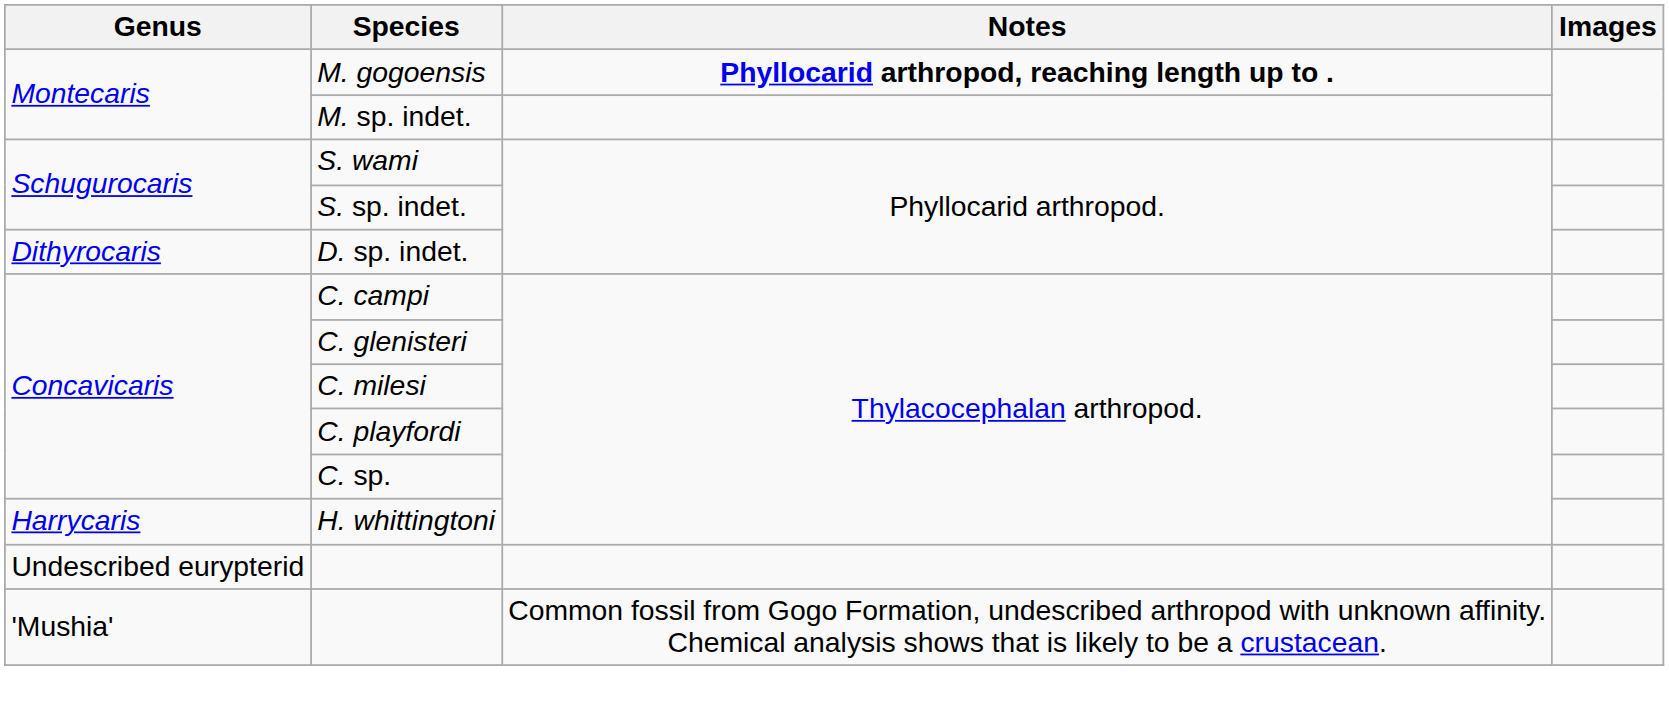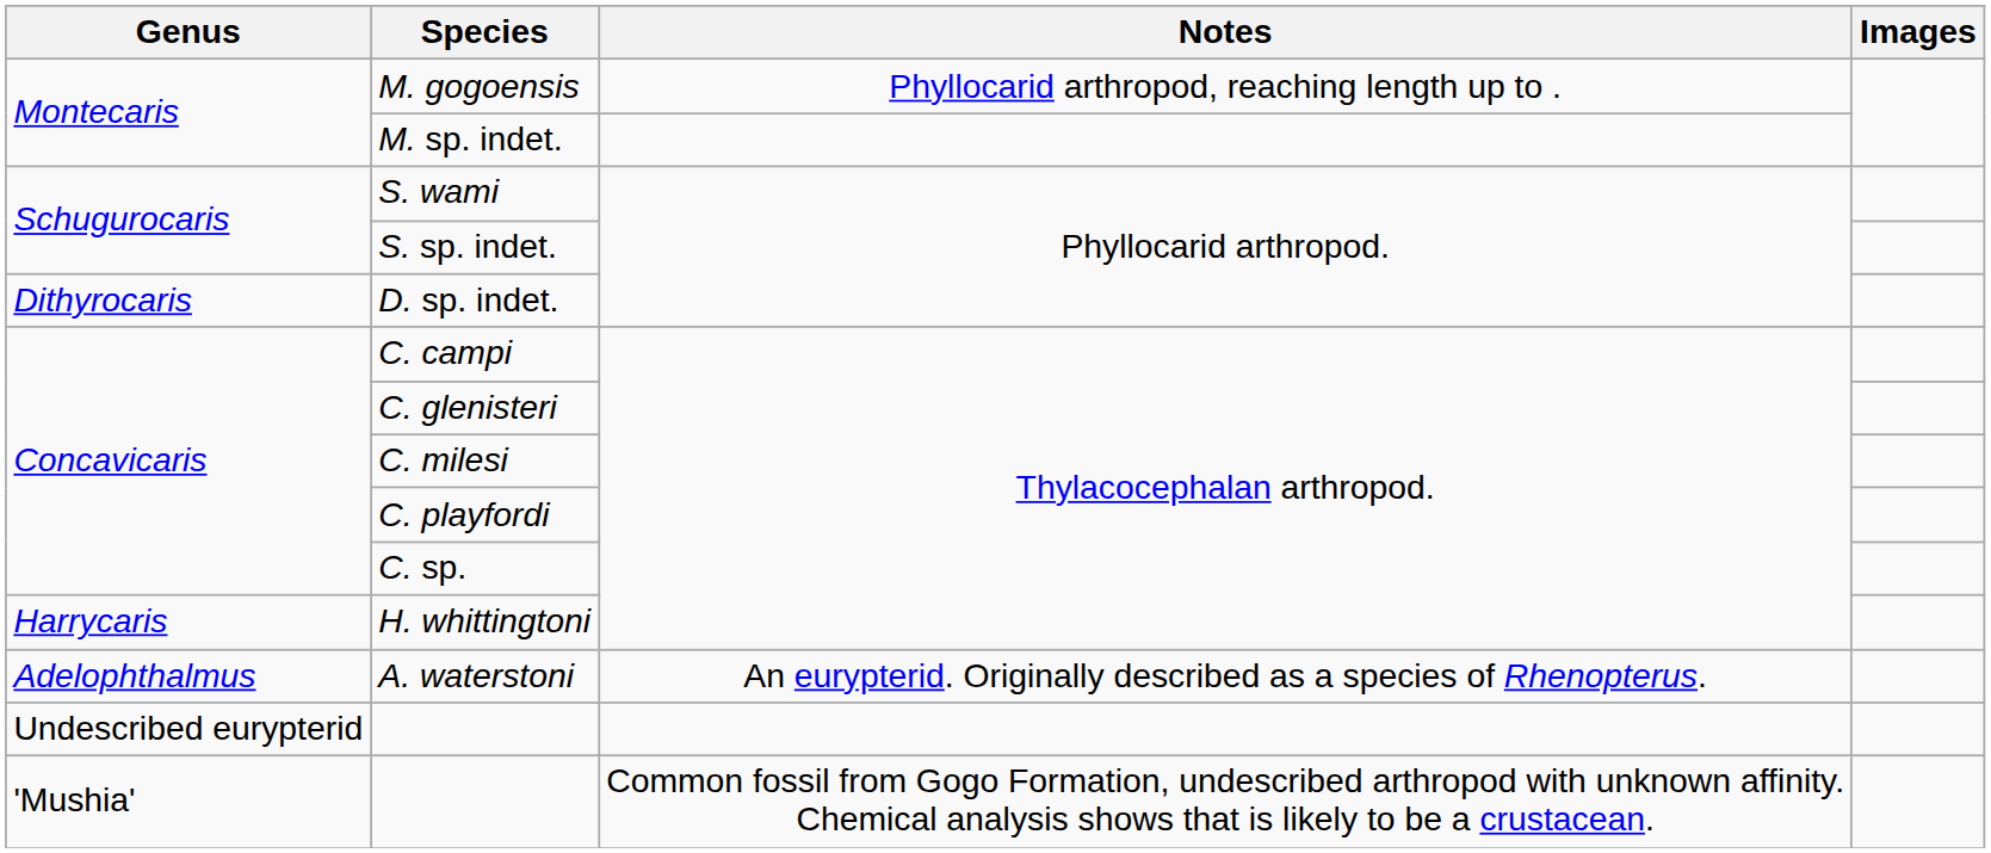 <table class="wikitable sortable">
 <tr>
 <th>Genus</th>
 <th>Species</th>
 <th>Notes</th>
 <th>Images</th>
 </tr>
 <tr>
 <td rowspan="2"><em><a href='#'>Montecaris</a></em></td>
 <td><em>M. gogoensis</em></td>
-<td align="center"><strong><a href='#'>Phyllocarid</a> arthropod, reaching length up to .</strong></td>
+<td align="center"><a href='#'>Phyllocarid</a> arthropod, reaching length up to .</td>
 <td rowspan="2"></td>
 </tr>
 <tr>
 <td><em>M. </em> sp. indet.</td>
 <td align="center"></td>
 </tr>
 <tr>
 <td rowspan="2"><em><a href='#'>Schugurocaris</a></em></td>
 <td><em>S. wami</em></td>
 <td align="center" rowspan="3">Phyllocarid arthropod.</td>
 </tr>
 <tr>
 <td><em>S. </em> sp. indet.</td>
 <td></td>
 </tr>
 <tr>
 <td><em><a href='#'>Dithyrocaris</a></em></td>
 <td><em>D. </em> sp. indet.</td>
 <td></td>
 </tr>
 <tr>
 <td rowspan="5"><em><a href='#'>Concavicaris</a></em></td>
 <td><em>C. campi</em></td>
 <td align="center" rowspan="6"><a href='#'>Thylacocephalan</a> arthropod.</td>
 <td></td>
 </tr>
 <tr>
 <td><em>C. glenisteri</em></td>
 <td></td>
 </tr>
 <tr>
 <td><em>C. milesi</em></td>
 <td></td>
 </tr>
 <tr>
 <td><em>C. playfordi</em></td>
 <td></td>
 </tr>
 <tr>
 <td><em>C. </em> sp.</td>
 <td></td>
 </tr>
 <tr>
 <td><em><a href='#'>Harrycaris</a></em></td>
 <td><em>H. whittingtoni</em></td>
 <td></td>
 </tr>
 <tr>
+<td><em><a href='#'>Adelophthalmus</a></em></td>
+<td><em>A. waterstoni</em></td>
+<td align="center">An <a href='#'>eurypterid</a>. Originally described as a species of <em><a href='#'>Rhenopterus</a></em>.</td>
+<td></td>
+</tr>
+<tr>
 <td>Undescribed eurypterid</td>
 <td></td>
 <td align="center"></td>
 <td></td>
 </tr>
 <tr>
 <td>'Mushia'</td>
 <td></td>
 <td align="center">Common fossil from Gogo Formation, undescribed arthropod with unknown affinity. <br>Chemical analysis shows that is likely to be a <a href='#'>crustacean</a>.</td>
 <td></td>
 </tr>
 </table>
